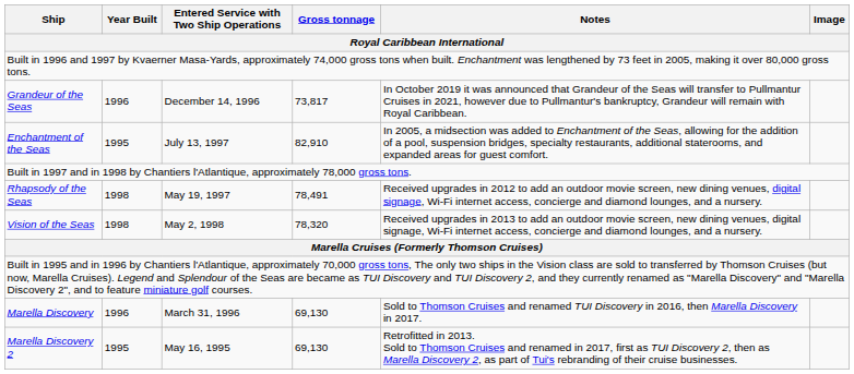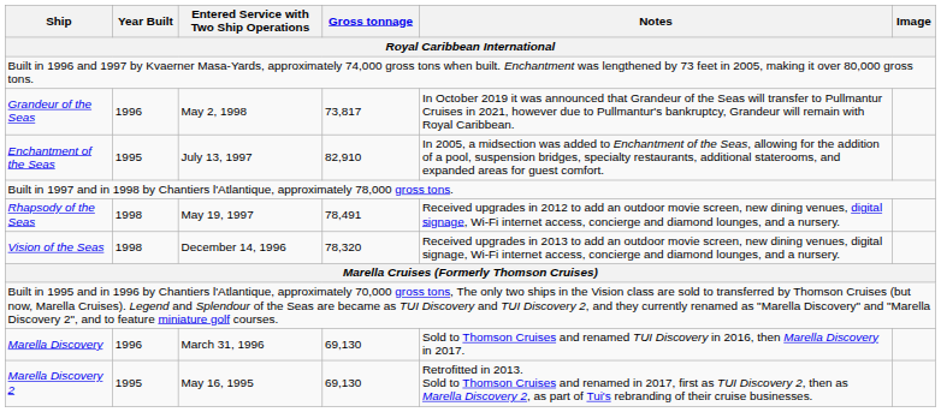 <table class="wikitable sortable">
 <tr>
 <th>Ship</th>
 <th>Year Built</th>
 <th>Entered Service  with Two Ship Operations</th>
 <th><a href='#'>Gross&nbsp;tonnage</a></th>
 <th>Notes</th>
 <th>Image</th>
 </tr>
 <tr>
 <th colspan="8"><em>Royal Caribbean International</em></th>
 </tr>
 <tr>
 <td colspan="8">Built in 1996 and 1997 by Kvaerner Masa-Yards, approximately 74,000 gross tons when built. <em>Enchantment</em> was lengthened by 73 feet in 2005, making it over 80,000 gross tons.</td>
 </tr>
 <tr>
 <td><em><a href='#'>Grandeur of the Seas</a></em></td>
 <td>1996</td>
-<td>December 14, 1996</td>
+<td>May 2, 1998</td>
 <td>73,817</td>
 <td>In October 2019 it was announced that Grandeur of the Seas will transfer to Pullmantur Cruises in 2021, however due to Pullmantur's bankruptcy, Grandeur will remain with Royal Caribbean.</td>
 <td></td>
 </tr>
 <tr>
 <td><em><a href='#'>Enchantment of the Seas</a></em></td>
 <td>1995</td>
 <td>July 13, 1997</td>
 <td>82,910</td>
 <td>In 2005, a  midsection was added to <em>Enchantment of the Seas</em>, allowing for the addition of a pool, suspension bridges, specialty restaurants, additional staterooms, and expanded areas for guest comfort.</td>
 <td></td>
 </tr>
 <tr>
 <td colspan="8">Built in 1997 and in 1998 by Chantiers l'Atlantique, approximately 78,000 <a href='#'>gross tons</a>.</td>
 </tr>
 <tr>
 <td><em><a href='#'>Rhapsody of the Seas</a></em></td>
 <td>1998</td>
 <td>May 19, 1997</td>
 <td>78,491</td>
 <td>Received upgrades in 2012 to add an outdoor movie screen, new dining venues, <a href='#'>digital signage</a>, Wi-Fi internet access, concierge and diamond lounges, and a nursery.</td>
 <td></td>
 </tr>
 <tr>
 <td><em><a href='#'>Vision of the Seas</a></em></td>
 <td>1998</td>
-<td>May 2, 1998</td>
+<td>December 14, 1996</td>
 <td>78,320</td>
 <td>Received upgrades in 2013 to add an outdoor movie screen, new dining venues, digital signage, Wi-Fi internet access, concierge and diamond lounges, and a nursery.</td>
 <td></td>
 </tr>
 <tr>
 <th colspan="8"><em>Marella Cruises (Formerly Thomson Cruises)</em></th>
 </tr>
 <tr>
 <td colspan="8">Built in 1995 and in 1996 by Chantiers l'Atlantique, approximately 70,000 <a href='#'>gross tons</a>, The only two ships in the Vision class are sold to transferred by Thomson Cruises (but now, Marella Cruises). <em>Legend</em> and <em>Splendour</em> of the Seas are became as <em>TUI Discovery</em> and <em>TUI Discovery 2</em>, and they currently renamed as "Marella Discovery" and "Marella Discovery 2", and to feature <a href='#'>miniature golf</a> courses.</td>
 </tr>
 <tr>
 <td><em><a href='#'>Marella Discovery</a></em></td>
 <td>1996</td>
 <td>March 31, 1996</td>
 <td>69,130</td>
 <td>Sold to <a href='#'>Thomson Cruises</a> and renamed <em>TUI Discovery</em> in 2016, then <em><a href='#'>Marella Discovery</a></em> in 2017.</td>
 <td></td>
 </tr>
 <tr>
 <td><em><a href='#'>Marella Discovery 2</a></em></td>
 <td>1995</td>
 <td>May 16, 1995</td>
 <td>69,130</td>
 <td>Retrofitted in 2013.<br> Sold to <a href='#'>Thomson Cruises</a> and renamed in 2017, first as <em>TUI Discovery 2</em>, then as <em><a href='#'>Marella Discovery 2</a></em>, as part of <a href='#'>Tui's</a> rebranding of their cruise businesses.</td>
 <td></td>
 </tr>
 </table>
